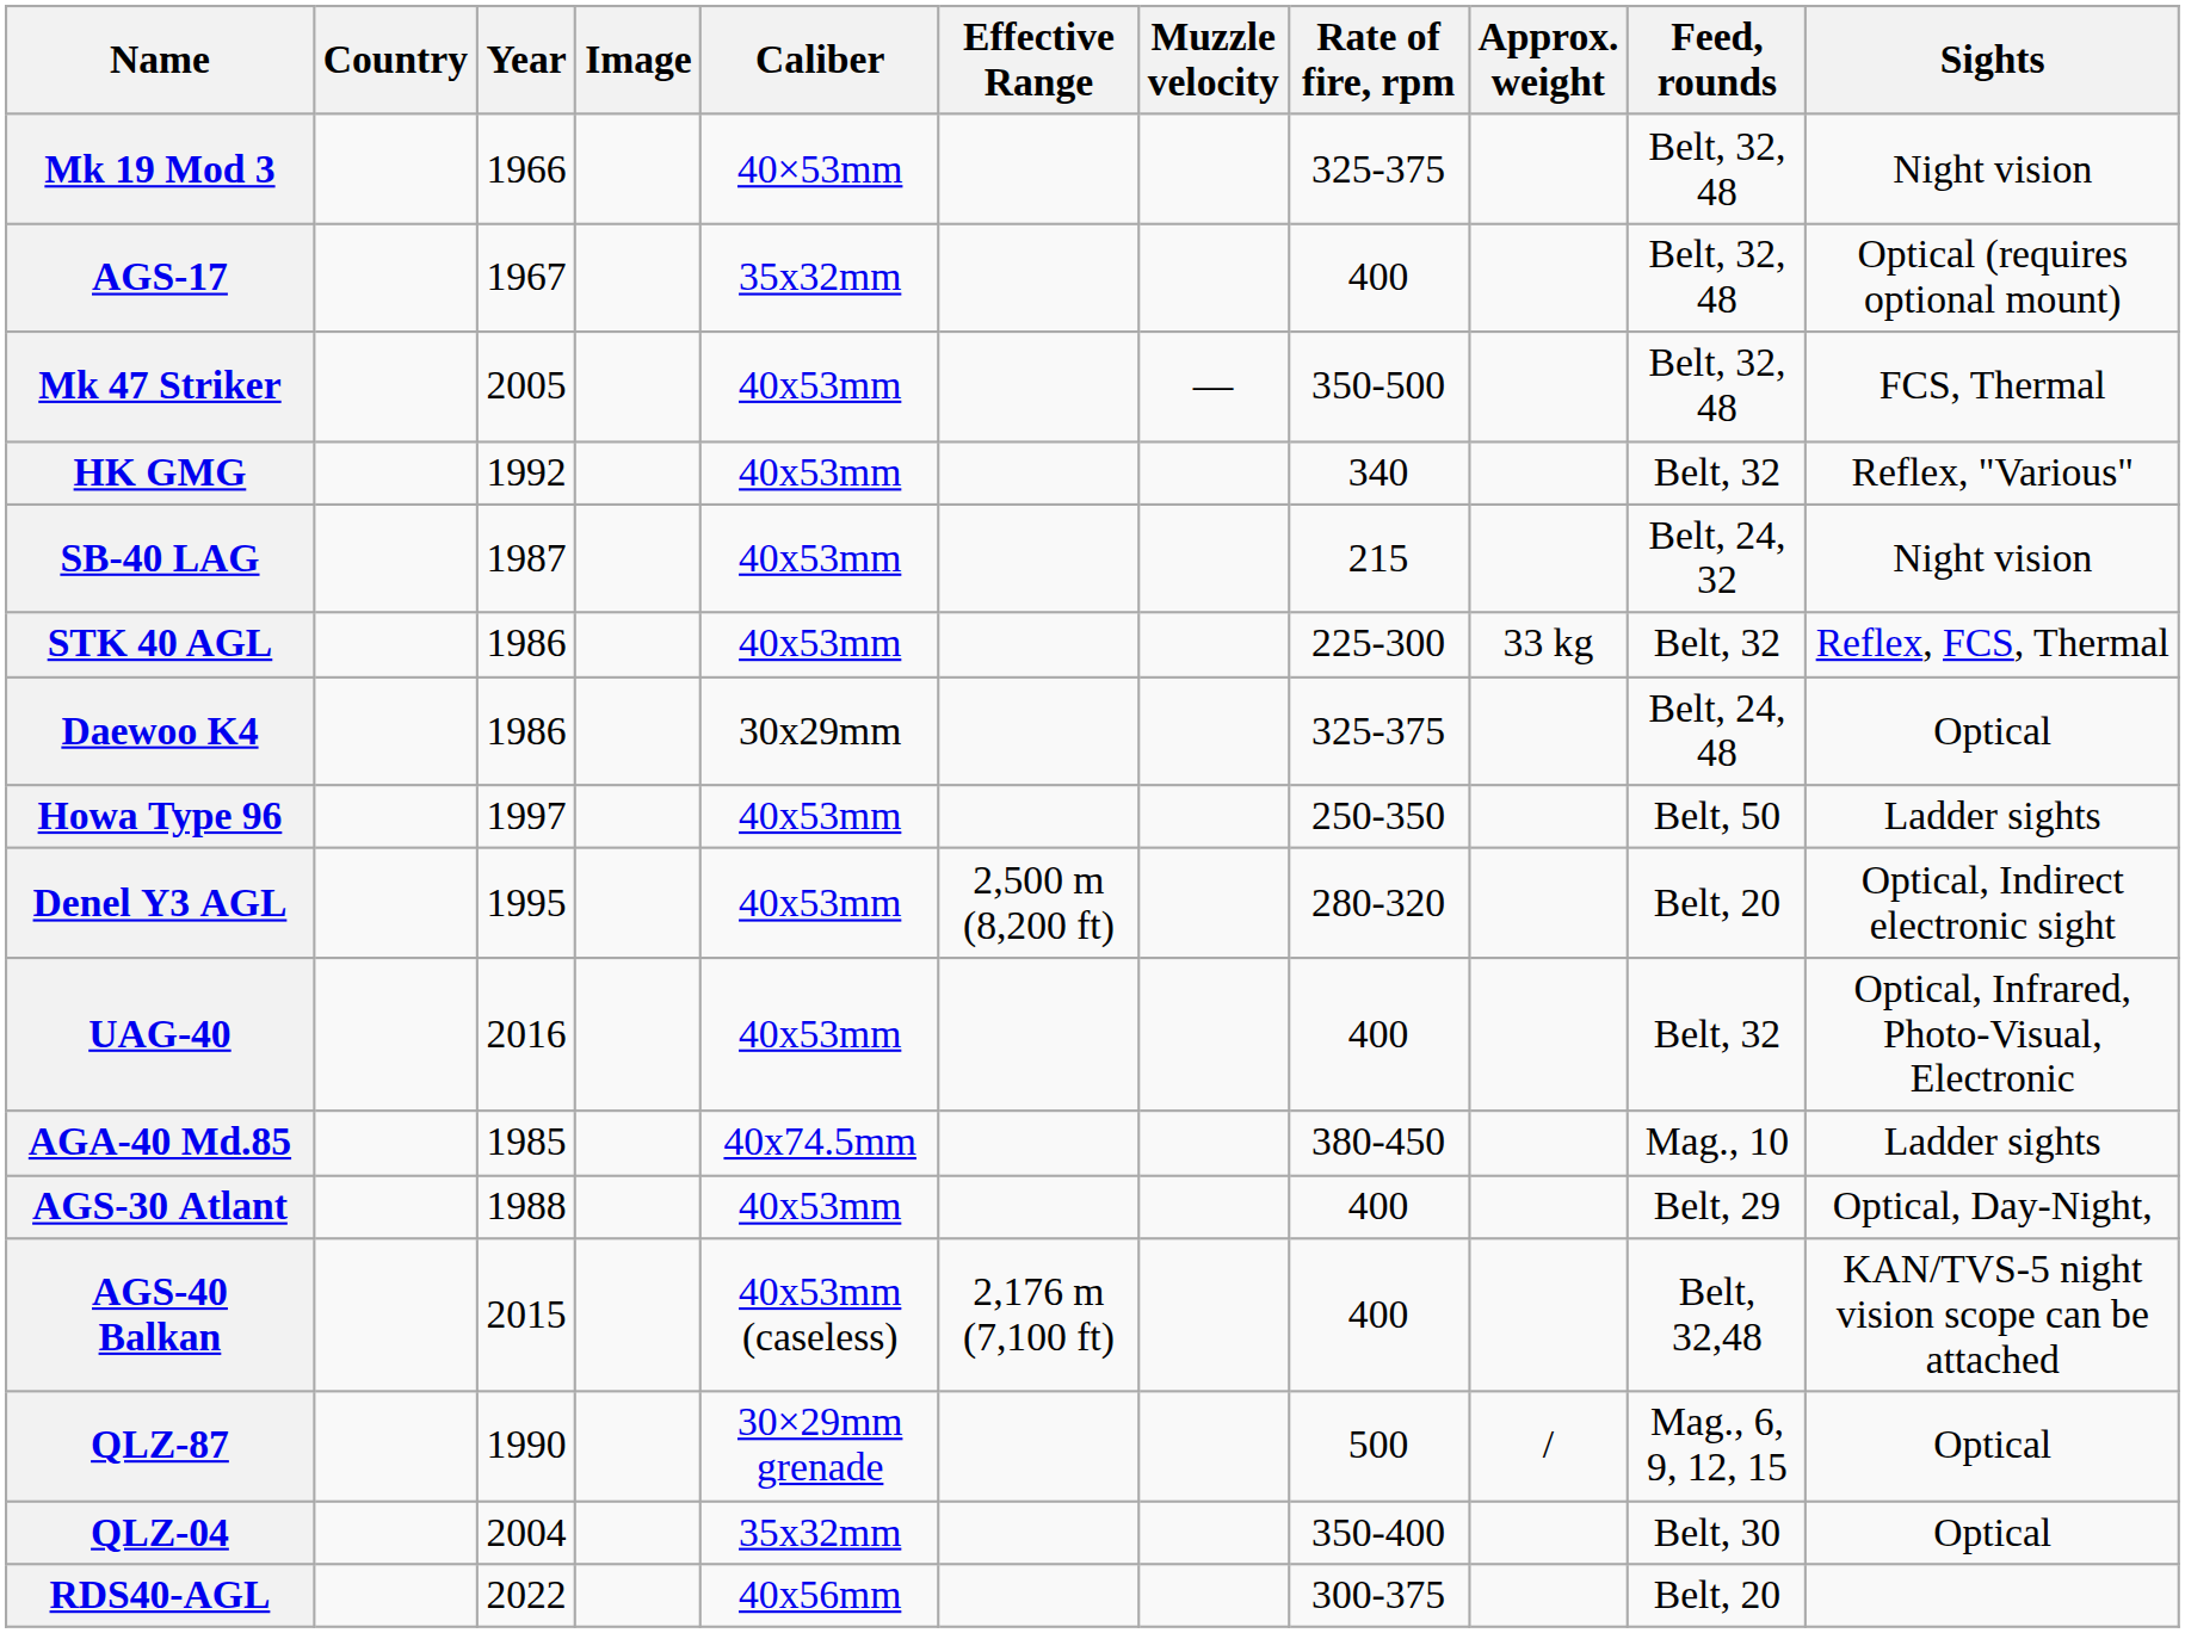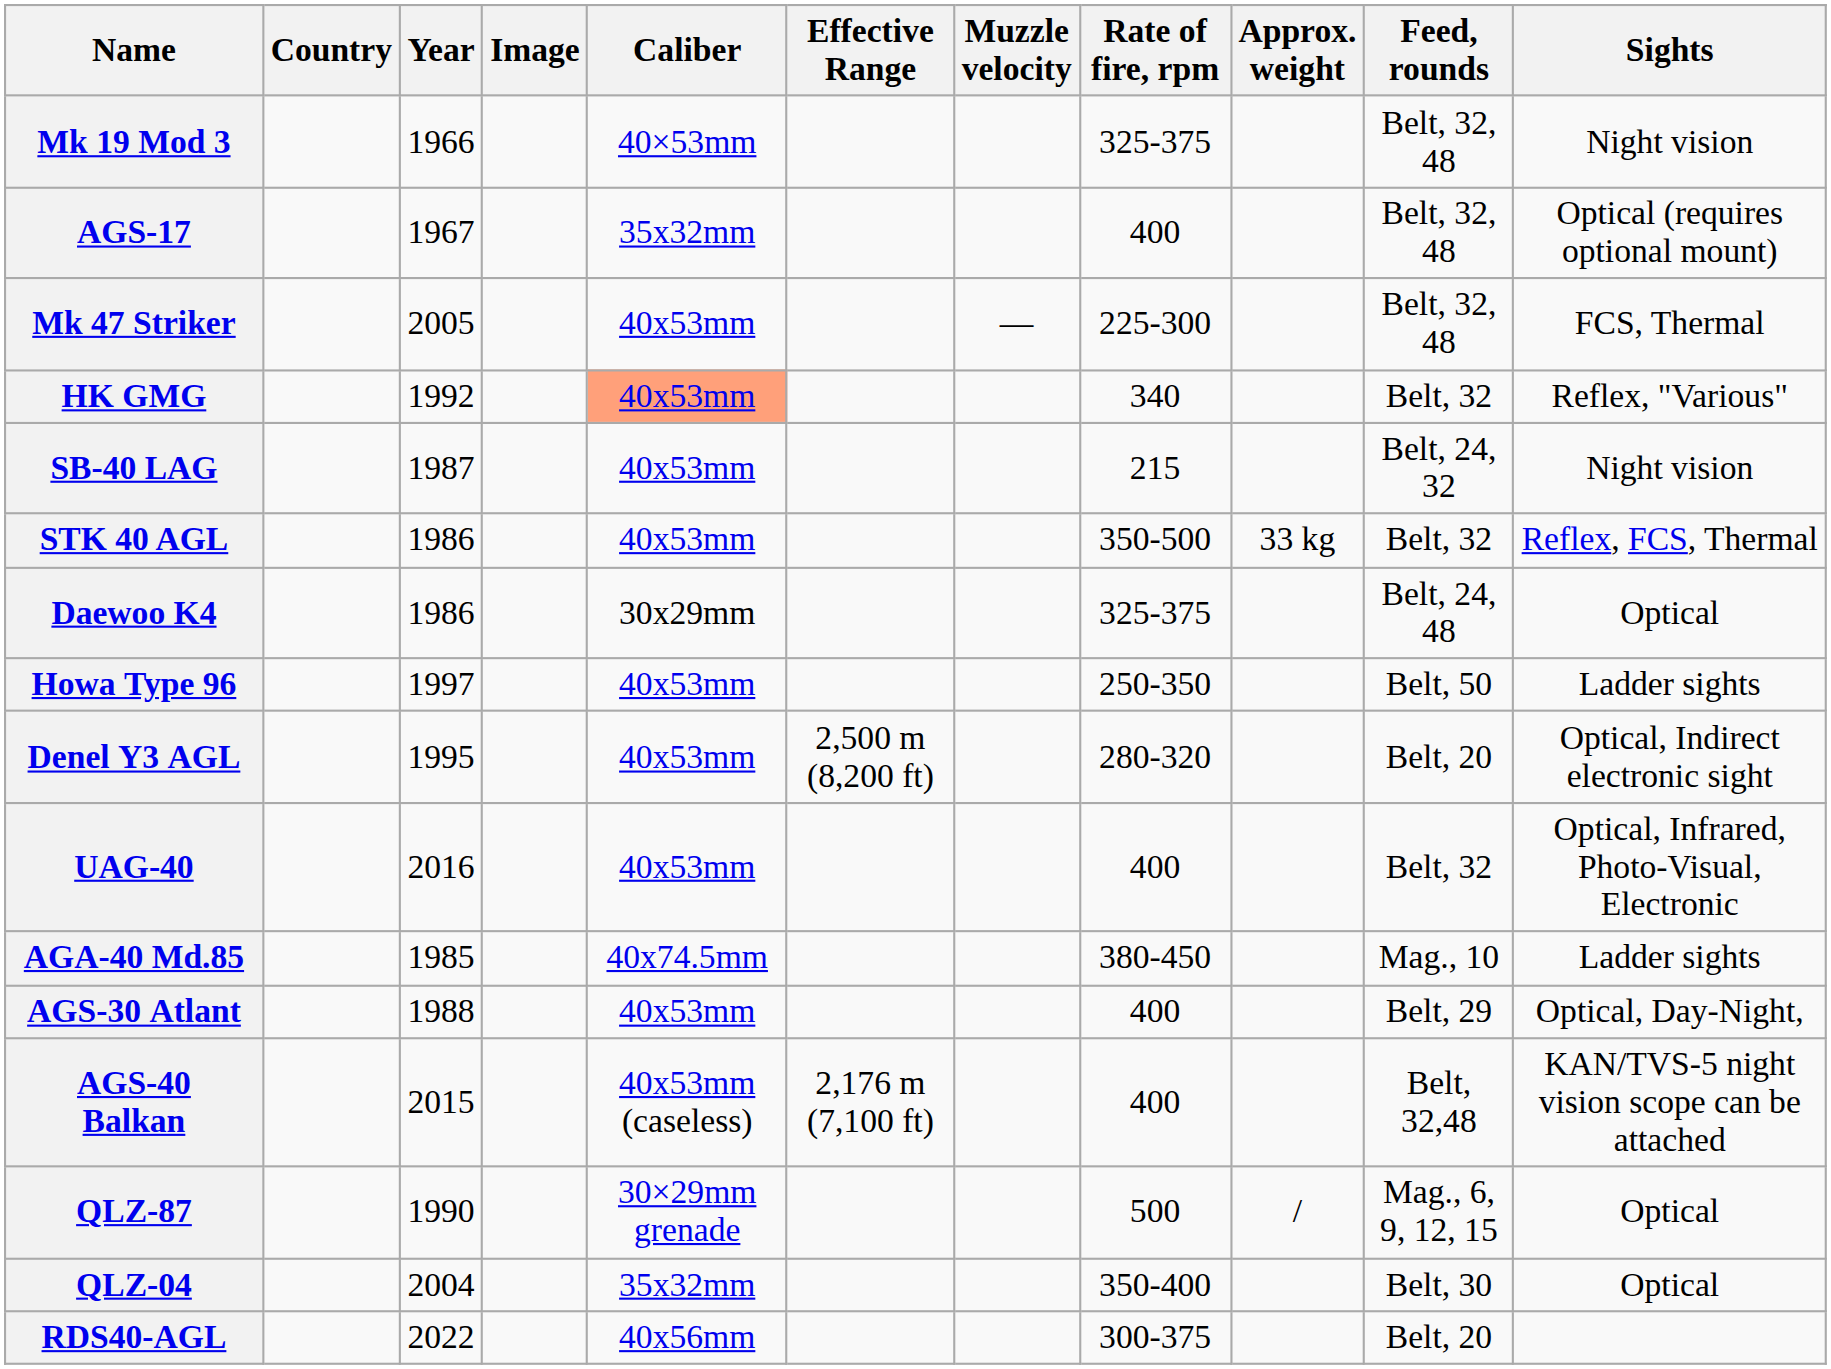 <table class="wikitable sortable" style="text-align:center;">
 <tr>
 <th style="width:1%;">Name</th>
 <th>Country</th>
 <th>Year</th>
 <th>Image</th>
 <th style="padding-left:13px; padding-right:13px;">Caliber</th>
 <th>Effective Range</th>
 <th>Muzzle<br>velocity</th>
 <th style="padding-left:5px; padding-right:5px;">Rate of<br>fire, rpm</th>
 <th>Approx.<br>weight</th>
 <th>Feed,<br>rounds</th>
 <th>Sights</th>
 </tr>
 <tr>
 <th style="padding-left:10px; padding-right:10px;"><a href='#'>Mk 19 Mod 3</a><br></th>
 <td></td>
 <td>1966</td>
 <td><br></td>
 <td><a href='#'>40×53mm</a></td>
 <td></td>
 <td></td>
 <td>325‑375</td>
 <td></td>
 <td>Belt, 32, 48</td>
 <td>Night vision</td>
 </tr>
 <tr>
 <th><a href='#'>AGS-17</a></th>
 <td></td>
 <td>1967</td>
 <td></td>
 <td><a href='#'>35x32mm</a></td>
 <td></td>
 <td></td>
 <td>400</td>
 <td></td>
 <td>Belt, 32, 48</td>
 <td>Optical (requires optional mount)</td>
 </tr>
 <tr>
 <th style="padding-left:10px; padding-right:10px;"><a href='#'>Mk 47 Striker</a><br></th>
 <td></td>
 <td>2005</td>
 <td></td>
 <td><a href='#'>40x53mm</a></td>
 <td></td>
 <td>—</td>
-<td>350‑500</td>
+<td>225‑300</td>
 <td></td>
 <td>Belt, 32, 48</td>
 <td>FCS, Thermal</td>
 </tr>
 <tr>
 <th><a href='#'>HK GMG</a><br></th>
 <td></td>
 <td>1992</td>
 <td><br></td>
-<td><a href='#'>40x53mm</a></td>
+<td style="background: lightsalmon;"><a href='#'>40x53mm</a></td>
 <td></td>
 <td></td>
 <td>340</td>
 <td></td>
 <td>Belt, 32</td>
 <td>Reflex, "Various"</td>
 </tr>
 <tr>
 <th><a href='#'>SB-40 LAG</a><br></th>
 <td></td>
 <td>1987</td>
 <td><br></td>
 <td><a href='#'>40x53mm</a></td>
 <td></td>
 <td></td>
 <td>215</td>
 <td></td>
 <td>Belt, 24, 32</td>
 <td>Night vision</td>
 </tr>
 <tr>
 <th><a href='#'>STK 40 AGL</a><br></th>
 <td></td>
 <td>1986</td>
 <td></td>
 <td><a href='#'>40x53mm</a></td>
 <td></td>
 <td></td>
-<td>225‑300</td>
+<td>350‑500</td>
 <td>33 kg</td>
 <td>Belt, 32</td>
 <td><a href='#'>Reflex</a>, <a href='#'>FCS</a>, Thermal</td>
 </tr>
 <tr>
 <th><a href='#'>Daewoo K4</a><br></th>
 <td></td>
 <td>1986</td>
 <td></td>
 <td>30x29mm</td>
 <td></td>
 <td></td>
 <td>325-375</td>
 <td></td>
 <td>Belt, 24, 48</td>
 <td>Optical</td>
 </tr>
 <tr>
 <th style="padding-left:10px; padding-right:10px;"><a href='#'>Howa Type 96</a><br></th>
 <td></td>
 <td>1997</td>
 <td><br></td>
 <td><a href='#'>40x53mm</a></td>
 <td></td>
 <td></td>
 <td>250‑350</td>
 <td></td>
 <td>Belt, 50</td>
 <td>Ladder sights</td>
 </tr>
 <tr>
 <th style="padding-left:10px; padding-right:10px;"><a href='#'>Denel Y3 AGL</a><br></th>
 <td></td>
 <td>1995</td>
 <td></td>
 <td><a href='#'>40x53mm</a></td>
 <td>2,500 m<br>(8,200 ft)</td>
 <td></td>
 <td>280‑320</td>
 <td></td>
 <td>Belt, 20</td>
 <td>Optical, Indirect electronic sight</td>
 </tr>
 <tr>
 <th><a href='#'>UAG-40</a><br></th>
 <td></td>
 <td>2016</td>
 <td><br></td>
 <td><a href='#'>40x53mm</a></td>
 <td></td>
 <td></td>
 <td>400</td>
 <td></td>
 <td>Belt, 32</td>
 <td>Optical, Infrared, Photo‑Visual, Electronic</td>
 </tr>
 <tr>
 <th><a href='#'>AGA-40 Md.85</a><br></th>
 <td></td>
 <td>1985</td>
 <td></td>
 <td><a href='#'>40x74.5mm</a></td>
 <td></td>
 <td></td>
 <td>380‑450</td>
 <td></td>
 <td>Mag., 10</td>
 <td>Ladder sights</td>
 </tr>
 <tr>
 <th style="padding-left:10px; padding-right:10px;"><a href='#'>AGS‑30 Atlant</a><br></th>
 <td></td>
 <td>1988</td>
 <td><br></td>
 <td><a href='#'>40x53mm</a></td>
 <td></td>
 <td></td>
 <td>400</td>
 <td></td>
 <td>Belt, 29</td>
 <td>Optical, Day‑Night, </td>
 </tr>
 <tr>
 <th style="padding-left:10px; padding-right:10px;"><a href='#'>AGS‑40 Balkan</a><br></th>
 <td></td>
 <td>2015</td>
 <td><br></td>
 <td><a href='#'>40x53mm</a><br><span>(</span>caseless<span>)</span></td>
 <td>2,176 m<br>(7,100 ft)</td>
 <td></td>
 <td>400</td>
 <td></td>
 <td>Belt, 32,48</td>
 <td>KAN/TVS-5 night vision scope can be attached</td>
 </tr>
 <tr>
 <th><a href='#'>QLZ-87</a><br></th>
 <td></td>
 <td>1990</td>
 <td><br></td>
 <td><a href='#'>30×29mm grenade</a></td>
 <td></td>
 <td></td>
 <td>500</td>
 <td>/</td>
 <td>Mag., 6, 9, 12, 15</td>
 <td>Optical</td>
 </tr>
 <tr>
 <th><a href='#'>QLZ-04</a><br></th>
 <td></td>
 <td>2004</td>
 <td><br></td>
 <td><a href='#'>35x32mm</a></td>
 <td></td>
 <td></td>
 <td>350-400</td>
 <td></td>
 <td>Belt, 30</td>
 <td>Optical</td>
 </tr>
 <tr>
 <th><a href='#'>RDS40-AGL</a><br></th>
 <td></td>
 <td>2022</td>
 <td></td>
 <td><a href='#'>40x56mm</a></td>
 <td></td>
 <td></td>
 <td>300-375</td>
 <td></td>
 <td>Belt, 20</td>
 <td></td>
 </tr>
 </table>
